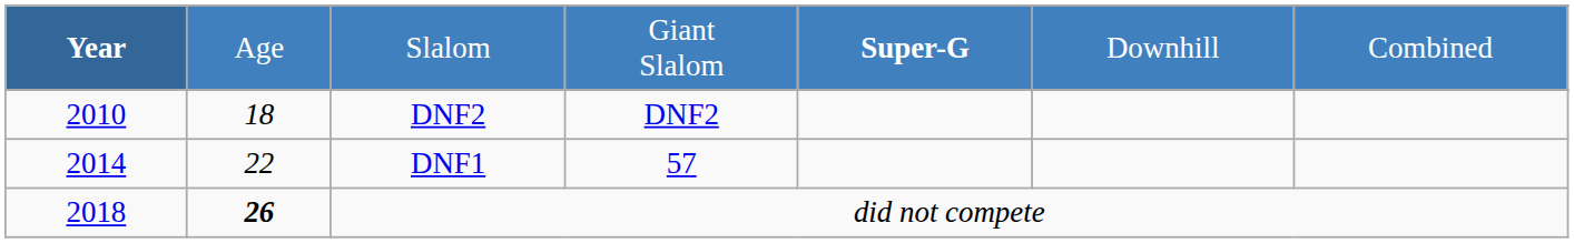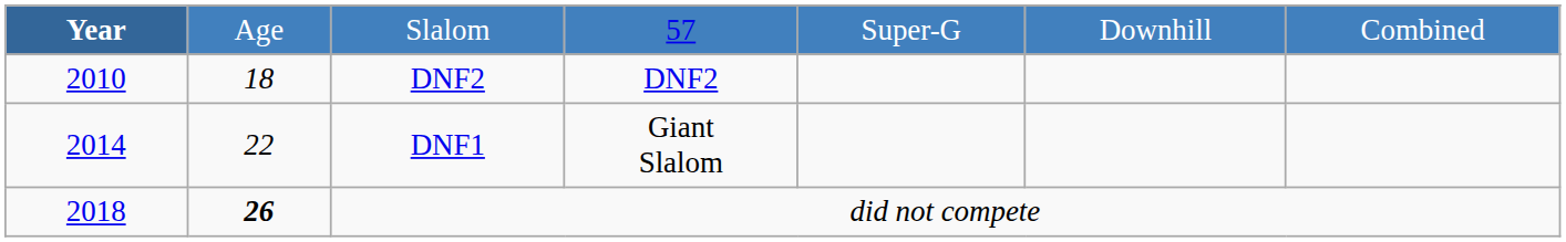 <table class="wikitable" style="font-size:95%; text-align:center; border:grey solid 1px; border-collapse:collapse;" width="40%">
 <tr style="background-color:#369; color:white;">
 <td rowspan="2" colspan="1" width="4%"><strong>Year</strong></td>
 </tr>
 <tr style="background-color:#4180be; color:white;">
 <td width="3%">Age</td>
 <td width="5%">Slalom</td>
-<td width="5%">Giant<br>Slalom</td>
-<td width="5%"><strong>Super-G</strong></td>
+<td><a href='#'>57</a></td>
+<td width="5%">Super-G</td>
 <td width="5%">Downhill</td>
 <td width="5%">Combined</td>
 </tr>
 <tr style="background-color:#8CB2D8; color:white;">
 </tr>
 <tr>
 <td><a href='#'>2010</a></td>
 <td><em>18</em></td>
 <td><a href='#'>DNF2</a></td>
 <td><a href='#'>DNF2</a></td>
 <td></td>
 <td></td>
 <td></td>
 </tr>
 <tr>
 <td><a href='#'>2014</a></td>
 <td><em>22</em></td>
 <td><a href='#'>DNF1</a></td>
-<td><a href='#'>57</a></td>
+<td width="5%">Giant<br>Slalom</td>
 <td></td>
 <td></td>
 <td></td>
 </tr>
 <tr>
 <td><a href='#'>2018</a></td>
 <td><strong><em>26</em></strong></td>
 <td colspan=5><em>did not compete</em><br></td>
 </tr>
 </table>
